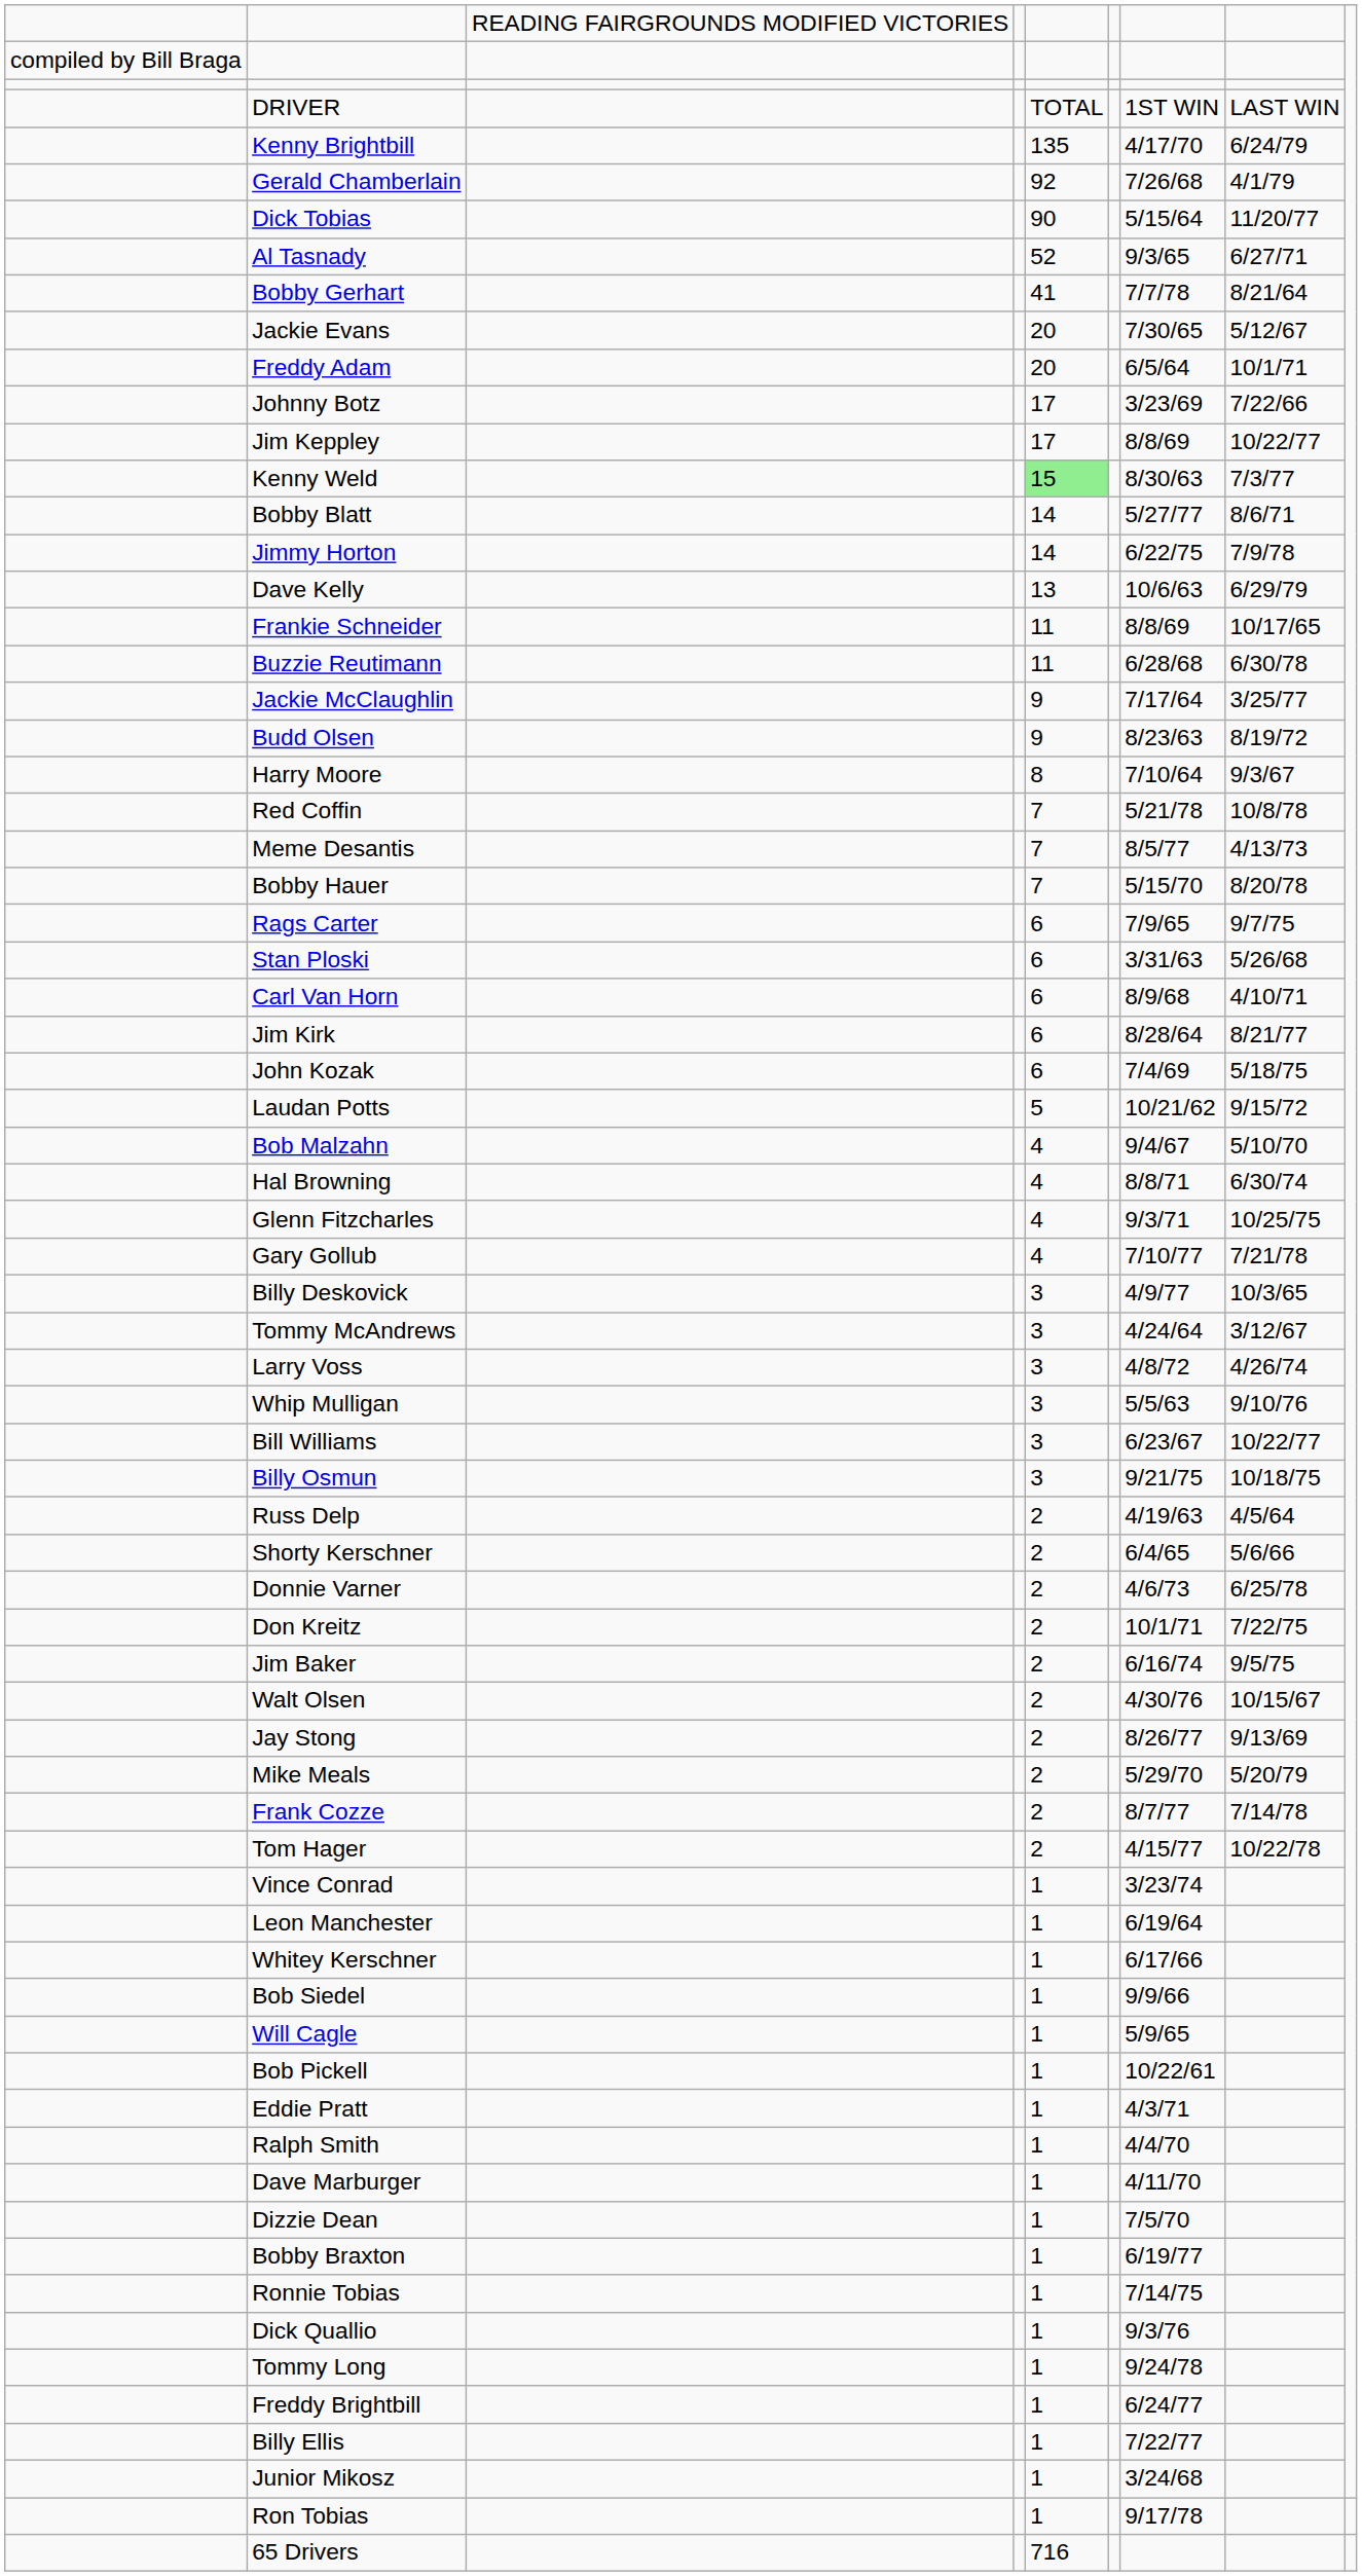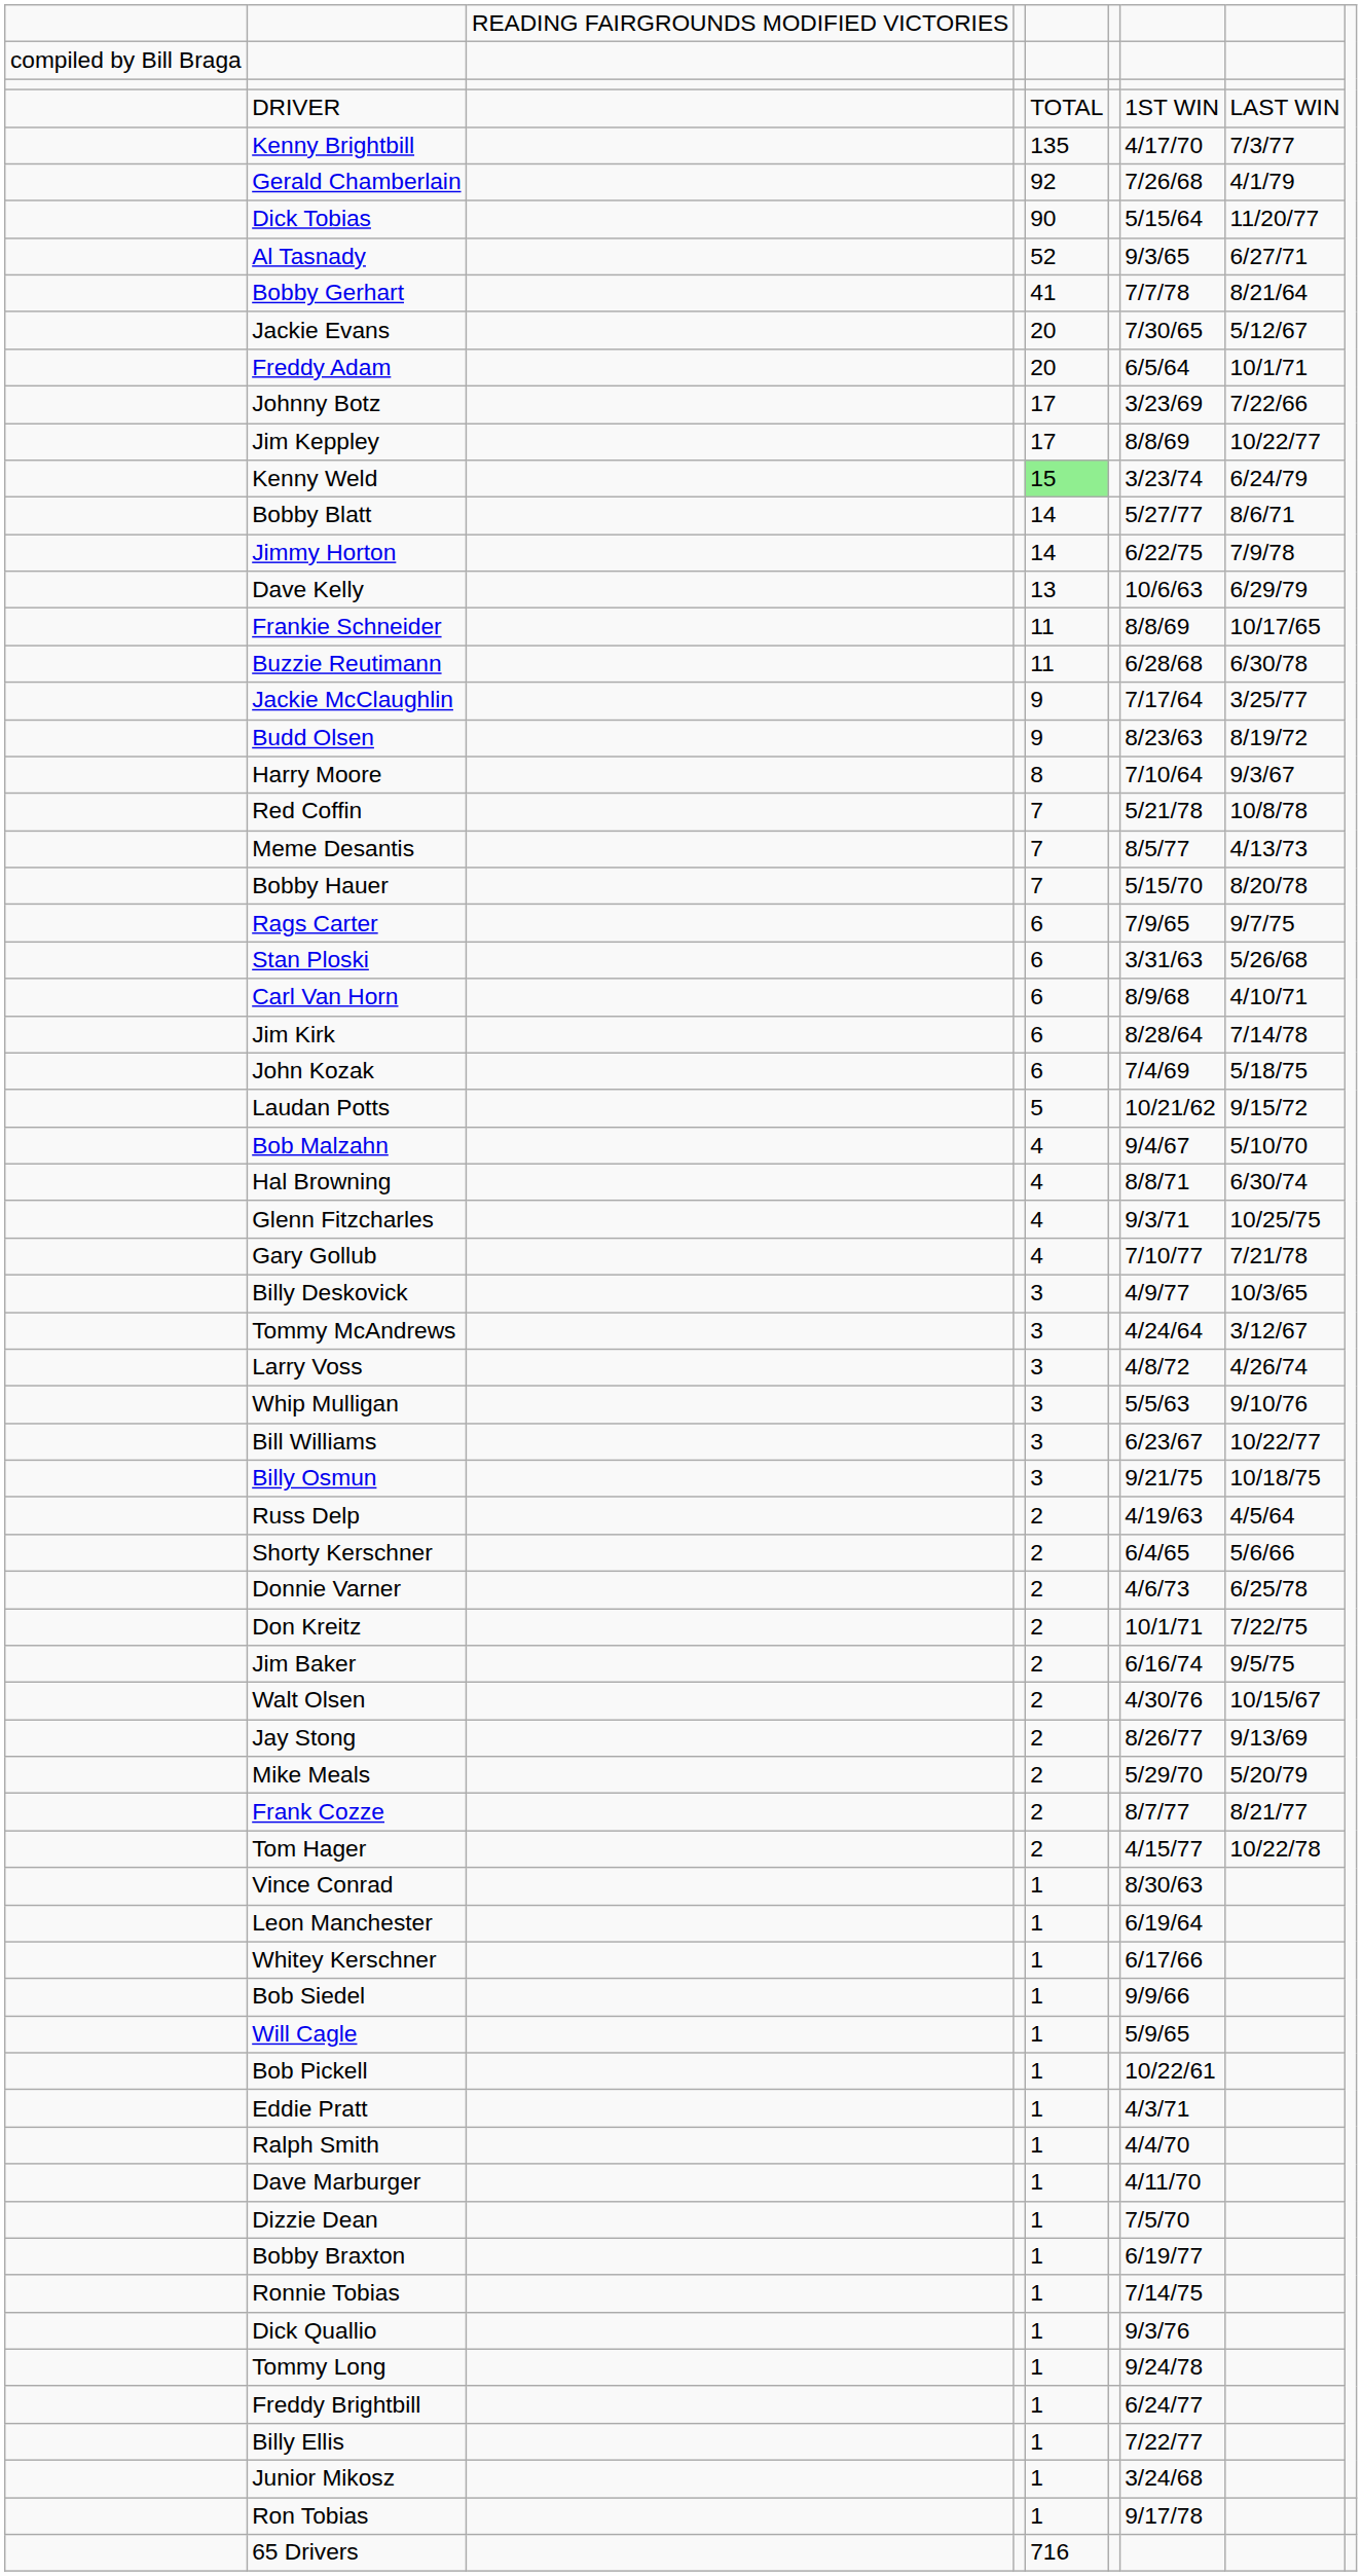 <table class="wikitable">
 <tr>
 <td></td>
 <td></td>
 <td>READING FAIRGROUNDS MODIFIED VICTORIES</td>
 <td></td>
 <td></td>
 <td></td>
 <td></td>
 <td></td>
 </tr>
 <tr>
 <td>compiled by Bill Braga</td>
 <td></td>
 <td></td>
 <td></td>
 <td></td>
 <td></td>
 <td></td>
 <td></td>
 </tr>
 <tr>
 <td></td>
 <td></td>
 <td></td>
 <td></td>
 <td></td>
 <td></td>
 <td></td>
 <td></td>
 </tr>
 <tr>
 <td></td>
 <td>DRIVER</td>
 <td></td>
 <td></td>
 <td>TOTAL</td>
 <td></td>
 <td>1ST WIN</td>
 <td>LAST WIN</td>
 </tr>
 <tr>
 <td></td>
 <td><a href='#'>Kenny Brightbill</a></td>
 <td></td>
 <td></td>
 <td>135</td>
 <td></td>
 <td>4/17/70</td>
-<td>6/24/79</td>
+<td>7/3/77</td>
 </tr>
 <tr>
 <td></td>
 <td><a href='#'>Gerald Chamberlain</a></td>
 <td></td>
 <td></td>
 <td>92</td>
 <td></td>
 <td>7/26/68</td>
 <td>4/1/79</td>
 </tr>
 <tr>
 <td></td>
 <td><a href='#'>Dick Tobias</a></td>
 <td></td>
 <td></td>
 <td>90</td>
 <td></td>
 <td>5/15/64</td>
 <td>11/20/77</td>
 </tr>
 <tr>
 <td></td>
 <td><a href='#'>Al Tasnady</a></td>
 <td></td>
 <td></td>
 <td>52</td>
 <td></td>
 <td>9/3/65</td>
 <td>6/27/71</td>
 </tr>
 <tr>
 <td></td>
 <td><a href='#'>Bobby Gerhart</a></td>
 <td></td>
 <td></td>
 <td>41</td>
 <td></td>
 <td>7/7/78</td>
 <td>8/21/64</td>
 </tr>
 <tr>
 <td></td>
 <td>Jackie Evans</td>
 <td></td>
 <td></td>
 <td>20</td>
 <td></td>
 <td>7/30/65</td>
 <td>5/12/67</td>
 </tr>
 <tr>
 <td></td>
 <td><a href='#'>Freddy Adam</a></td>
 <td></td>
 <td></td>
 <td>20</td>
 <td></td>
 <td>6/5/64</td>
 <td>10/1/71</td>
 </tr>
 <tr>
 <td></td>
 <td>Johnny Botz</td>
 <td></td>
 <td></td>
 <td>17</td>
 <td></td>
 <td>3/23/69</td>
 <td>7/22/66</td>
 </tr>
 <tr>
 <td></td>
 <td>Jim Keppley</td>
 <td></td>
 <td></td>
 <td>17</td>
 <td></td>
 <td>8/8/69</td>
 <td>10/22/77</td>
 </tr>
 <tr>
 <td></td>
 <td>Kenny Weld</td>
 <td></td>
 <td></td>
 <td style="background: lightgreen;">15</td>
 <td></td>
-<td>8/30/63</td>
-<td>7/3/77</td>
+<td>3/23/74</td>
+<td>6/24/79</td>
 </tr>
 <tr>
 <td></td>
 <td>Bobby Blatt</td>
 <td></td>
 <td></td>
 <td>14</td>
 <td></td>
 <td>5/27/77</td>
 <td>8/6/71</td>
 </tr>
 <tr>
 <td></td>
 <td><a href='#'>Jimmy Horton</a></td>
 <td></td>
 <td></td>
 <td>14</td>
 <td></td>
 <td>6/22/75</td>
 <td>7/9/78</td>
 </tr>
 <tr>
 <td></td>
 <td>Dave Kelly</td>
 <td></td>
 <td></td>
 <td>13</td>
 <td></td>
 <td>10/6/63</td>
 <td>6/29/79</td>
 </tr>
 <tr>
 <td></td>
 <td><a href='#'>Frankie Schneider</a></td>
 <td></td>
 <td></td>
 <td>11</td>
 <td></td>
 <td>8/8/69</td>
 <td>10/17/65</td>
 </tr>
 <tr>
 <td></td>
 <td><a href='#'>Buzzie Reutimann</a></td>
 <td></td>
 <td></td>
 <td>11</td>
 <td></td>
 <td>6/28/68</td>
 <td>6/30/78</td>
 </tr>
 <tr>
 <td></td>
 <td><a href='#'>Jackie McClaughlin</a></td>
 <td></td>
 <td></td>
 <td>9</td>
 <td></td>
 <td>7/17/64</td>
 <td>3/25/77</td>
 </tr>
 <tr>
 <td></td>
 <td><a href='#'>Budd Olsen</a></td>
 <td></td>
 <td></td>
 <td>9</td>
 <td></td>
 <td>8/23/63</td>
 <td>8/19/72</td>
 </tr>
 <tr>
 <td></td>
 <td>Harry Moore</td>
 <td></td>
 <td></td>
 <td>8</td>
 <td></td>
 <td>7/10/64</td>
 <td>9/3/67</td>
 </tr>
 <tr>
 <td></td>
 <td>Red Coffin</td>
 <td></td>
 <td></td>
 <td>7</td>
 <td></td>
 <td>5/21/78</td>
 <td>10/8/78</td>
 </tr>
 <tr>
 <td></td>
 <td>Meme Desantis</td>
 <td></td>
 <td></td>
 <td>7</td>
 <td></td>
 <td>8/5/77</td>
 <td>4/13/73</td>
 </tr>
 <tr>
 <td></td>
 <td>Bobby Hauer</td>
 <td></td>
 <td></td>
 <td>7</td>
 <td></td>
 <td>5/15/70</td>
 <td>8/20/78</td>
 </tr>
 <tr>
 <td></td>
 <td><a href='#'>Rags Carter</a></td>
 <td></td>
 <td></td>
 <td>6</td>
 <td></td>
 <td>7/9/65</td>
 <td>9/7/75</td>
 </tr>
 <tr>
 <td></td>
 <td><a href='#'>Stan Ploski</a></td>
 <td></td>
 <td></td>
 <td>6</td>
 <td></td>
 <td>3/31/63</td>
 <td>5/26/68</td>
 </tr>
 <tr>
 <td></td>
 <td><a href='#'>Carl Van Horn</a></td>
 <td></td>
 <td></td>
 <td>6</td>
 <td></td>
 <td>8/9/68</td>
 <td>4/10/71</td>
 </tr>
 <tr>
 <td></td>
 <td>Jim Kirk</td>
 <td></td>
 <td></td>
 <td>6</td>
 <td></td>
 <td>8/28/64</td>
-<td>8/21/77</td>
+<td>7/14/78</td>
 </tr>
 <tr>
 <td></td>
 <td>John Kozak</td>
 <td></td>
 <td></td>
 <td>6</td>
 <td></td>
 <td>7/4/69</td>
 <td>5/18/75</td>
 </tr>
 <tr>
 <td></td>
 <td>Laudan Potts</td>
 <td></td>
 <td></td>
 <td>5</td>
 <td></td>
 <td>10/21/62</td>
 <td>9/15/72</td>
 </tr>
 <tr>
 <td></td>
 <td><a href='#'>Bob Malzahn</a></td>
 <td></td>
 <td></td>
 <td>4</td>
 <td></td>
 <td>9/4/67</td>
 <td>5/10/70</td>
 </tr>
 <tr>
 <td></td>
 <td>Hal Browning</td>
 <td></td>
 <td></td>
 <td>4</td>
 <td></td>
 <td>8/8/71</td>
 <td>6/30/74</td>
 </tr>
 <tr>
 <td></td>
 <td>Glenn Fitzcharles</td>
 <td></td>
 <td></td>
 <td>4</td>
 <td></td>
 <td>9/3/71</td>
 <td>10/25/75</td>
 </tr>
 <tr>
 <td></td>
 <td>Gary Gollub</td>
 <td></td>
 <td></td>
 <td>4</td>
 <td></td>
 <td>7/10/77</td>
 <td>7/21/78</td>
 </tr>
 <tr>
 <td></td>
 <td>Billy Deskovick</td>
 <td></td>
 <td></td>
 <td>3</td>
 <td></td>
 <td>4/9/77</td>
 <td>10/3/65</td>
 </tr>
 <tr>
 <td></td>
 <td>Tommy McAndrews</td>
 <td></td>
 <td></td>
 <td>3</td>
 <td></td>
 <td>4/24/64</td>
 <td>3/12/67</td>
 </tr>
 <tr>
 <td></td>
 <td>Larry Voss</td>
 <td></td>
 <td></td>
 <td>3</td>
 <td></td>
 <td>4/8/72</td>
 <td>4/26/74</td>
 </tr>
 <tr>
 <td></td>
 <td>Whip Mulligan</td>
 <td></td>
 <td></td>
 <td>3</td>
 <td></td>
 <td>5/5/63</td>
 <td>9/10/76</td>
 </tr>
 <tr>
 <td></td>
 <td>Bill Williams</td>
 <td></td>
 <td></td>
 <td>3</td>
 <td></td>
 <td>6/23/67</td>
 <td>10/22/77</td>
 </tr>
 <tr>
 <td></td>
 <td><a href='#'>Billy Osmun</a></td>
 <td></td>
 <td></td>
 <td>3</td>
 <td></td>
 <td>9/21/75</td>
 <td>10/18/75</td>
 </tr>
 <tr>
 <td></td>
 <td>Russ Delp</td>
 <td></td>
 <td></td>
 <td>2</td>
 <td></td>
 <td>4/19/63</td>
 <td>4/5/64</td>
 </tr>
 <tr>
 <td></td>
 <td>Shorty Kerschner</td>
 <td></td>
 <td></td>
 <td>2</td>
 <td></td>
 <td>6/4/65</td>
 <td>5/6/66</td>
 </tr>
 <tr>
 <td></td>
 <td>Donnie Varner</td>
 <td></td>
 <td></td>
 <td>2</td>
 <td></td>
 <td>4/6/73</td>
 <td>6/25/78</td>
 </tr>
 <tr>
 <td></td>
 <td>Don Kreitz</td>
 <td></td>
 <td></td>
 <td>2</td>
 <td></td>
 <td>10/1/71</td>
 <td>7/22/75</td>
 </tr>
 <tr>
 <td></td>
 <td>Jim Baker</td>
 <td></td>
 <td></td>
 <td>2</td>
 <td></td>
 <td>6/16/74</td>
 <td>9/5/75</td>
 </tr>
 <tr>
 <td></td>
 <td>Walt Olsen</td>
 <td></td>
 <td></td>
 <td>2</td>
 <td></td>
 <td>4/30/76</td>
 <td>10/15/67</td>
 </tr>
 <tr>
 <td></td>
 <td>Jay Stong</td>
 <td></td>
 <td></td>
 <td>2</td>
 <td></td>
 <td>8/26/77</td>
 <td>9/13/69</td>
 </tr>
 <tr>
 <td></td>
 <td>Mike Meals</td>
 <td></td>
 <td></td>
 <td>2</td>
 <td></td>
 <td>5/29/70</td>
 <td>5/20/79</td>
 </tr>
 <tr>
 <td></td>
 <td><a href='#'>Frank Cozze</a></td>
 <td></td>
 <td></td>
 <td>2</td>
 <td></td>
 <td>8/7/77</td>
-<td>7/14/78</td>
+<td>8/21/77</td>
 </tr>
 <tr>
 <td></td>
 <td>Tom Hager</td>
 <td></td>
 <td></td>
 <td>2</td>
 <td></td>
 <td>4/15/77</td>
 <td>10/22/78</td>
 </tr>
 <tr>
 <td></td>
 <td>Vince Conrad</td>
 <td></td>
 <td></td>
 <td>1</td>
 <td></td>
-<td>3/23/74</td>
+<td>8/30/63</td>
 <td></td>
 </tr>
 <tr>
 <td></td>
 <td>Leon Manchester</td>
 <td></td>
 <td></td>
 <td>1</td>
 <td></td>
 <td>6/19/64</td>
 <td></td>
 </tr>
 <tr>
 <td></td>
 <td>Whitey Kerschner</td>
 <td></td>
 <td></td>
 <td>1</td>
 <td></td>
 <td>6/17/66</td>
 <td></td>
 </tr>
 <tr>
 <td></td>
 <td>Bob Siedel</td>
 <td></td>
 <td></td>
 <td>1</td>
 <td></td>
 <td>9/9/66</td>
 <td></td>
 </tr>
 <tr>
 <td></td>
 <td><a href='#'>Will Cagle</a></td>
 <td></td>
 <td></td>
 <td>1</td>
 <td></td>
 <td>5/9/65</td>
 <td></td>
 </tr>
 <tr>
 <td></td>
 <td>Bob Pickell</td>
 <td></td>
 <td></td>
 <td>1</td>
 <td></td>
 <td>10/22/61</td>
 <td></td>
 </tr>
 <tr>
 <td></td>
 <td>Eddie Pratt</td>
 <td></td>
 <td></td>
 <td>1</td>
 <td></td>
 <td>4/3/71</td>
 <td></td>
 </tr>
 <tr>
 <td></td>
 <td>Ralph Smith</td>
 <td></td>
 <td></td>
 <td>1</td>
 <td></td>
 <td>4/4/70</td>
 <td></td>
 </tr>
 <tr>
 <td></td>
 <td>Dave Marburger</td>
 <td></td>
 <td></td>
 <td>1</td>
 <td></td>
 <td>4/11/70</td>
 <td></td>
 </tr>
 <tr>
 <td></td>
 <td>Dizzie Dean</td>
 <td></td>
 <td></td>
 <td>1</td>
 <td></td>
 <td>7/5/70</td>
 <td></td>
 </tr>
 <tr>
 <td></td>
 <td>Bobby Braxton</td>
 <td></td>
 <td></td>
 <td>1</td>
 <td></td>
 <td>6/19/77</td>
 <td></td>
 </tr>
 <tr>
 <td></td>
 <td>Ronnie Tobias</td>
 <td></td>
 <td></td>
 <td>1</td>
 <td></td>
 <td>7/14/75</td>
 <td></td>
 </tr>
 <tr>
 <td></td>
 <td>Dick Quallio</td>
 <td></td>
 <td></td>
 <td>1</td>
 <td></td>
 <td>9/3/76</td>
 <td></td>
 </tr>
 <tr>
 <td></td>
 <td>Tommy Long</td>
 <td></td>
 <td></td>
 <td>1</td>
 <td></td>
 <td>9/24/78</td>
 <td></td>
 </tr>
 <tr>
 <td></td>
 <td>Freddy Brightbill</td>
 <td></td>
 <td></td>
 <td>1</td>
 <td></td>
 <td>6/24/77</td>
 <td></td>
 </tr>
 <tr>
 <td></td>
 <td>Billy Ellis</td>
 <td></td>
 <td></td>
 <td>1</td>
 <td></td>
 <td>7/22/77</td>
 <td></td>
 </tr>
 <tr>
 <td></td>
 <td>Junior Mikosz</td>
 <td></td>
 <td></td>
 <td>1</td>
 <td></td>
 <td>3/24/68</td>
 <td></td>
 </tr>
 <tr>
 <td></td>
 <td>Ron Tobias</td>
 <td></td>
 <td></td>
 <td>1</td>
 <td></td>
 <td>9/17/78</td>
 <td></td>
 <td></td>
 </tr>
 <tr>
 <td></td>
 <td>65 Drivers</td>
 <td></td>
 <td></td>
 <td>716</td>
 <td></td>
 <td></td>
 <td></td>
 </tr>
 </table>
